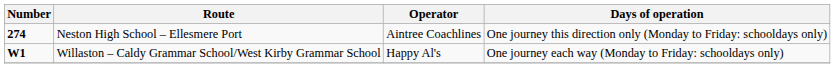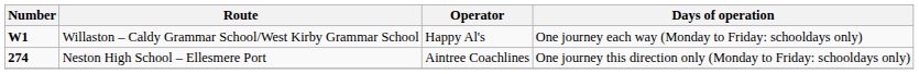 <table class="wikitable" border="1">
 <tr>
 <th>Number</th>
 <th>Route</th>
 <th>Operator</th>
 <th>Days of operation</th>
 </tr>
 <tr>
+<td><strong>W1</strong></td>
+<td>Willaston – Caldy Grammar School/West Kirby Grammar School</td>
+<td>Happy Al's</td>
+<td>One journey each way (Monday to Friday: schooldays only)</td>
+</tr>
+<tr>
 <td><strong>274</strong></td>
 <td>Neston High School – Ellesmere Port</td>
 <td>Aintree Coachlines</td>
 <td>One journey this direction only (Monday to Friday: schooldays only)</td>
 </tr>
 <tr>
-<td><strong>W1</strong></td>
-<td>Willaston – Caldy Grammar School/West Kirby Grammar School</td>
-<td>Happy Al's</td>
-<td>One journey each way (Monday to Friday: schooldays only)</td>
-</tr>
-<tr>
 </tr>
 </table>
